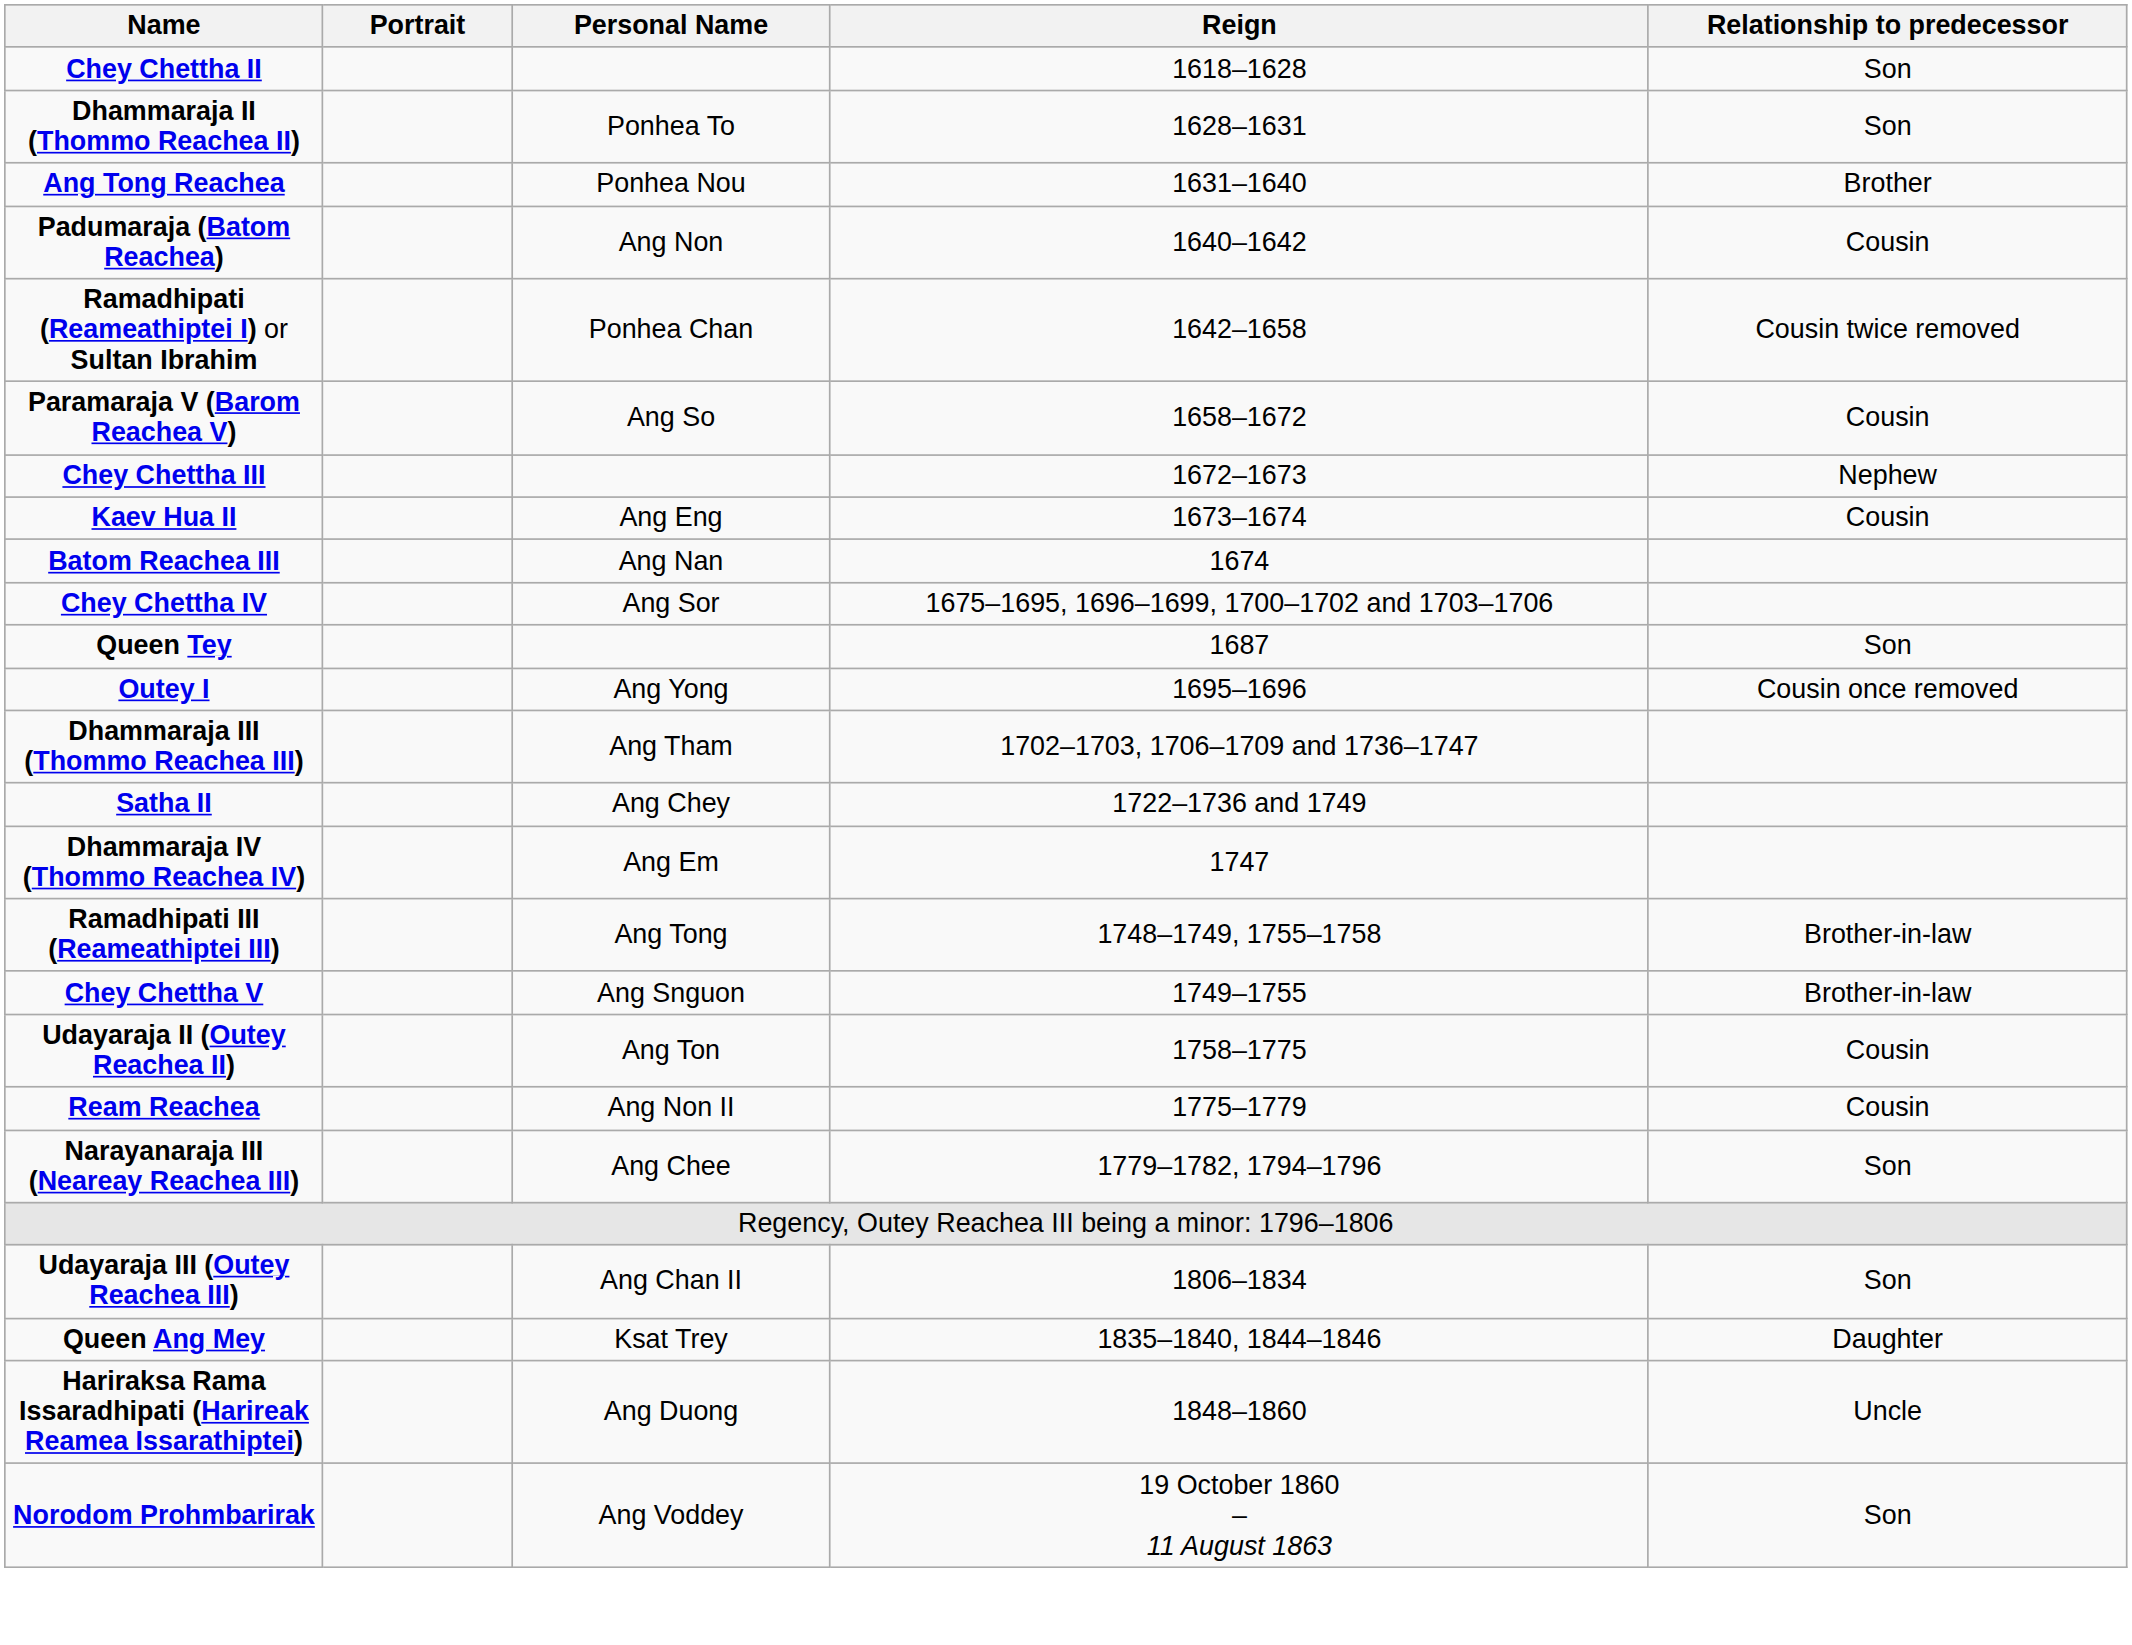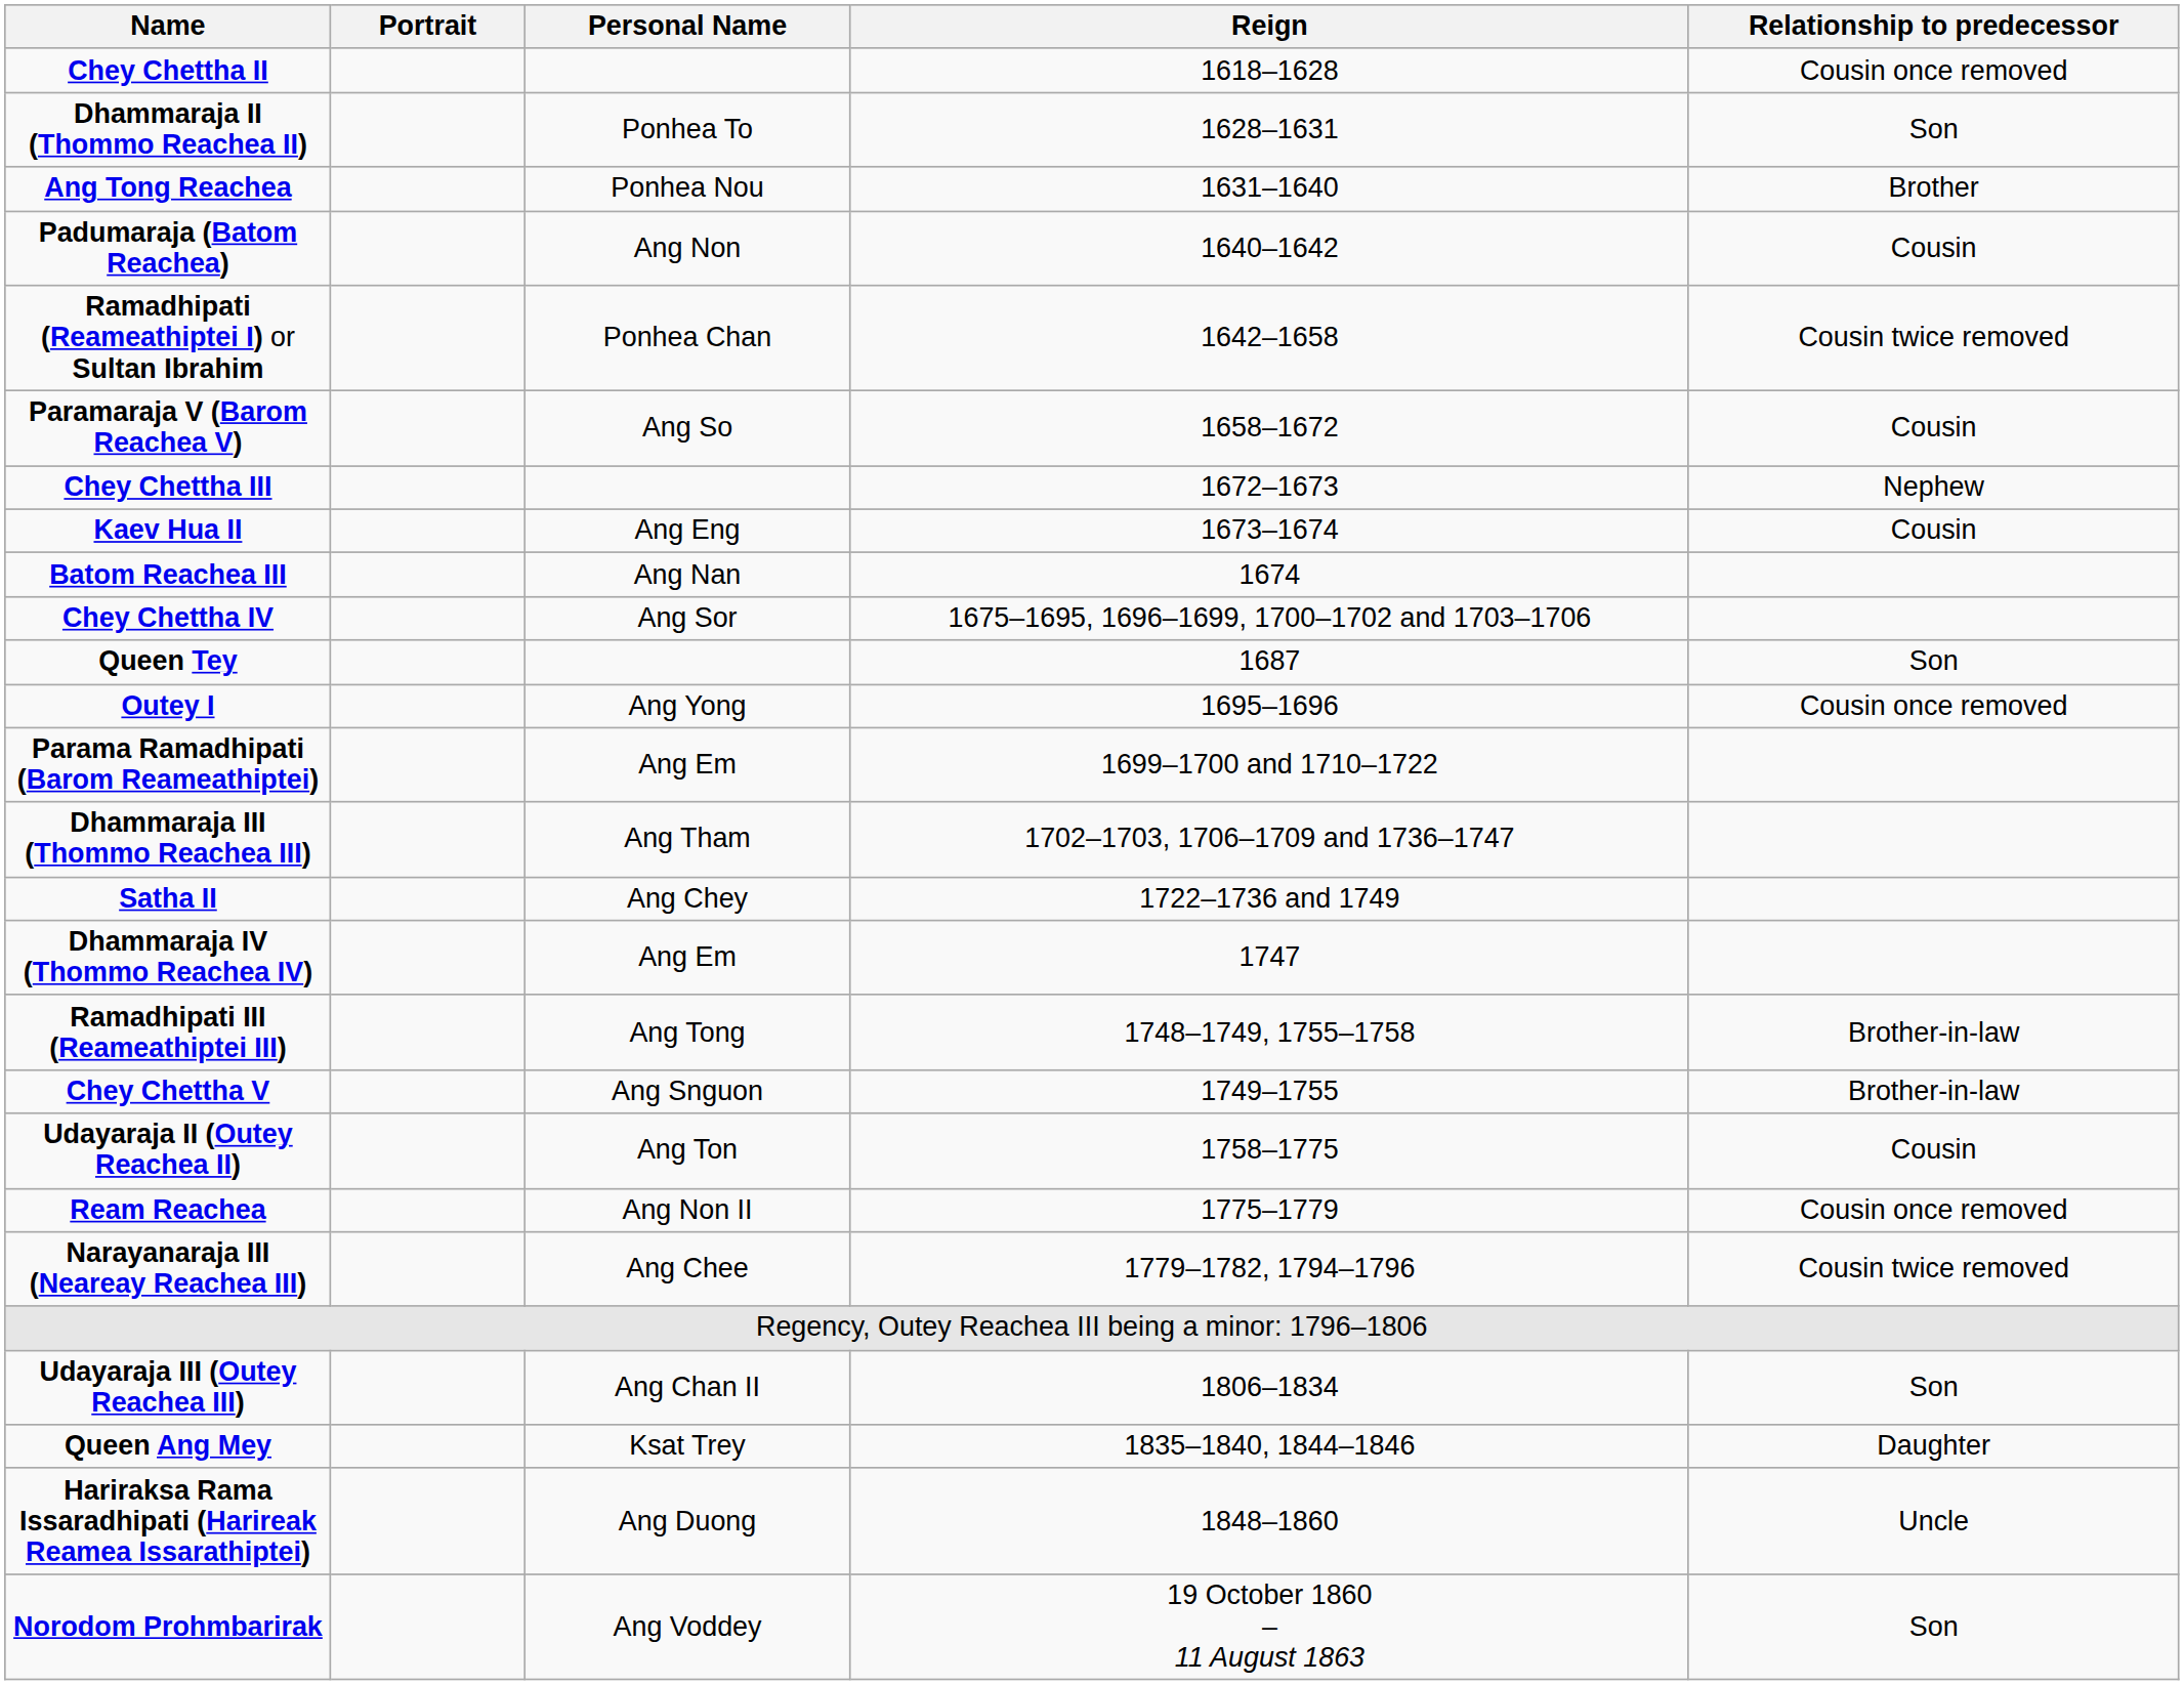 <table style="text-align:center; width:100%" class="wikitable">
 <tr>
 <th width=15%>Name</th>
 <th width=105px>Portrait</th>
 <th width=15%>Personal Name</th>
 <th>Reign</th>
 <th>Relationship to predecessor</th>
 </tr>
 <tr>
 <td><strong><a href='#'>Chey Chettha II</a></strong><br></td>
 <td></td>
 <td></td>
 <td>1618–1628</td>
-<td>Son</td>
+<td>Cousin once removed</td>
 </tr>
 <tr>
 <td><strong>Dhammaraja II (<a href='#'>Thommo Reachea II</a>)</strong><br></td>
 <td></td>
 <td>Ponhea To<br></td>
 <td>1628–1631</td>
 <td>Son</td>
 </tr>
 <tr>
 <td><strong><a href='#'>Ang Tong Reachea</a></strong><br></td>
 <td></td>
 <td>Ponhea Nou<br></td>
 <td>1631–1640</td>
 <td>Brother</td>
 </tr>
 <tr>
 <td><strong>Padumaraja (<a href='#'>Batom Reachea</a>)</strong><br></td>
 <td></td>
 <td>Ang Non<br></td>
 <td>1640–1642</td>
 <td>Cousin</td>
 </tr>
 <tr>
 <td><strong>Ramadhipati (<a href='#'>Reameathiptei I</a>)</strong> or <strong>Sultan Ibrahim</strong><br></td>
 <td></td>
 <td>Ponhea Chan<br></td>
 <td>1642–1658</td>
 <td>Cousin twice removed</td>
 </tr>
 <tr>
 <td><strong>Paramaraja V (<a href='#'>Barom Reachea V</a>)</strong><br></td>
 <td></td>
 <td>Ang So<br></td>
 <td>1658–1672</td>
 <td>Cousin</td>
 </tr>
 <tr>
 <td><strong><a href='#'>Chey Chettha III</a></strong><br></td>
 <td></td>
 <td></td>
 <td>1672–1673</td>
 <td>Nephew</td>
 </tr>
 <tr>
 <td><strong><a href='#'>Kaev Hua II</a></strong><br></td>
 <td></td>
 <td>Ang Eng<br></td>
 <td>1673–1674</td>
 <td>Cousin</td>
 </tr>
 <tr>
 <td><strong><a href='#'>Batom Reachea III</a></strong><br></td>
 <td></td>
 <td>Ang Nan</td>
 <td>1674</td>
 <td></td>
 </tr>
 <tr>
 <td><strong><a href='#'>Chey Chettha IV</a></strong><br></td>
 <td></td>
 <td>Ang Sor</td>
 <td>1675–1695, 1696–1699, 1700–1702 and 1703–1706</td>
 <td></td>
 </tr>
 <tr>
 <td><strong>Queen <a href='#'>Tey</a></strong><br></td>
 <td></td>
 <td></td>
 <td>1687</td>
 <td>Son</td>
 </tr>
 <tr>
 <td><strong><a href='#'>Outey I</a></strong><br></td>
 <td></td>
 <td>Ang Yong<br></td>
 <td>1695–1696</td>
 <td>Cousin once removed</td>
 </tr>
 <tr>
+<td><strong>Parama Ramadhipati (<a href='#'>Barom Reameathiptei</a>)</strong><br></td>
+<td></td>
+<td>Ang Em</td>
+<td>1699–1700 and 1710–1722</td>
+<td></td>
+</tr>
+<tr>
 <td><strong>Dhammaraja III (<a href='#'>Thommo Reachea III</a>)</strong><br></td>
 <td></td>
 <td>Ang Tham</td>
 <td>1702–1703, 1706–1709 and 1736–1747</td>
 <td></td>
 </tr>
 <tr>
 <td><strong><a href='#'>Satha II</a></strong><br></td>
 <td></td>
 <td>Ang Chey<br></td>
 <td>1722–1736 and 1749</td>
 <td></td>
 </tr>
 <tr>
 <td><strong>Dhammaraja IV (<a href='#'>Thommo Reachea IV</a>)</strong><br></td>
 <td></td>
 <td>Ang Em<br></td>
 <td>1747</td>
 <td></td>
 </tr>
 <tr>
 <td><strong>Ramadhipati III (<a href='#'>Reameathiptei III</a>)</strong><br></td>
 <td></td>
 <td>Ang Tong<br></td>
 <td>1748–1749, 1755–1758</td>
 <td>Brother-in-law</td>
 </tr>
 <tr>
 <td><strong><a href='#'>Chey Chettha V</a></strong><br></td>
 <td></td>
 <td>Ang Snguon<br></td>
 <td>1749–1755</td>
 <td>Brother-in-law</td>
 </tr>
 <tr>
 <td><strong>Udayaraja II (<a href='#'>Outey Reachea II</a>)</strong><br></td>
 <td></td>
 <td>Ang Ton<br></td>
 <td>1758–1775</td>
 <td>Cousin</td>
 </tr>
 <tr>
 <td><strong><a href='#'>Ream Reachea</a></strong><br></td>
 <td></td>
 <td>Ang Non II<br></td>
 <td>1775–1779</td>
-<td>Cousin</td>
+<td>Cousin once removed</td>
 </tr>
 <tr>
 <td><strong>Narayanaraja III (<a href='#'>Neareay Reachea III</a>)</strong><br></td>
 <td></td>
 <td>Ang Chee<br></td>
 <td>1779–1782, 1794–1796</td>
-<td>Son</td>
+<td>Cousin twice removed</td>
 </tr>
 <tr>
 <td colspan="5" align="center" style="background:#E6E6E6;">Regency, Outey Reachea III being a minor: 1796–1806</td>
 </tr>
 <tr>
 <td><strong>Udayaraja III (<a href='#'>Outey Reachea III</a>)</strong><br></td>
 <td></td>
 <td>Ang Chan II<br></td>
 <td>1806–1834</td>
 <td>Son</td>
 </tr>
 <tr>
 <td><strong>Queen <a href='#'>Ang Mey</a></strong><br></td>
 <td></td>
 <td>Ksat Trey</td>
 <td>1835–1840, 1844–1846</td>
 <td>Daughter</td>
 </tr>
 <tr>
 <td><strong>Hariraksa Rama Issaradhipati (<a href='#'>Harireak Reamea Issarathiptei</a>)</strong><br></td>
 <td></td>
 <td>Ang Duong<br></td>
 <td>1848–1860</td>
 <td>Uncle</td>
 </tr>
 <tr>
 <td><strong><a href='#'>Norodom Prohmbarirak</a></strong><br></td>
 <td></td>
 <td>Ang Voddey<br></td>
 <td>19 October 1860<br>–<br><em>11 August 1863</em></td>
 <td>Son</td>
 </tr>
 </table>
